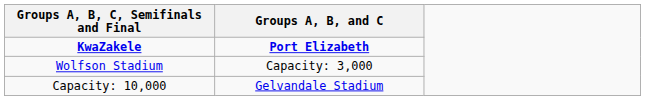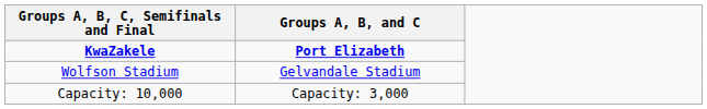 <table class="wikitable" style="text-align:center;" width=700>
 <tr>
 <th width=33%>Groups A, B, C, Semifinals and Final</th>
 <th width=33%>Groups A, B, and C</th>
 <td width=34% rowspan=4></td>
 </tr>
 <tr>
 <td><strong><a href='#'>KwaZakele</a></strong></td>
 <td><strong><a href='#'>Port Elizabeth</a></strong></td>
 </tr>
 <tr>
 <td><a href='#'>Wolfson Stadium</a></td>
-<td>Capacity: 3,000</td>
+<td><a href='#'>Gelvandale Stadium</a></td>
 </tr>
 <tr>
 <td>Capacity: 10,000</td>
-<td><a href='#'>Gelvandale Stadium</a></td>
+<td>Capacity: 3,000</td>
 </tr>
 </table>
